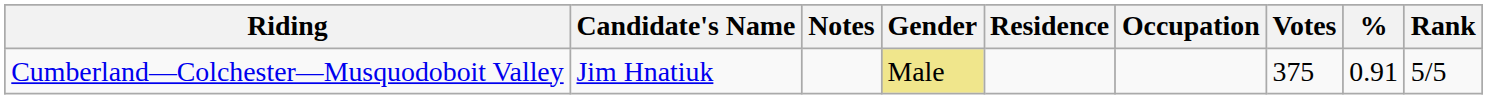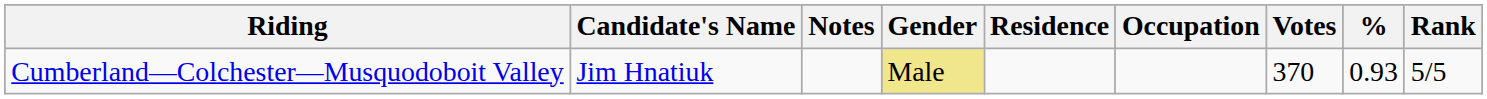 <table class="wikitable sortable">
 <tr>
 <th>Riding<br></th>
 <th>Candidate's Name</th>
 <th>Notes</th>
 <th>Gender</th>
 <th>Residence</th>
 <th>Occupation</th>
 <th>Votes</th>
 <th>%</th>
 <th>Rank</th>
 </tr>
 <tr>
 <td><a href='#'>Cumberland—Colchester—Musquodoboit Valley</a></td>
 <td><a href='#'>Jim Hnatiuk</a></td>
 <td></td>
 <td style="background: khaki;">Male</td>
 <td></td>
 <td></td>
-<td>375</td>
-<td>0.91</td>
+<td>370</td>
+<td>0.93</td>
 <td>5/5</td>
 </tr>
 </table>
